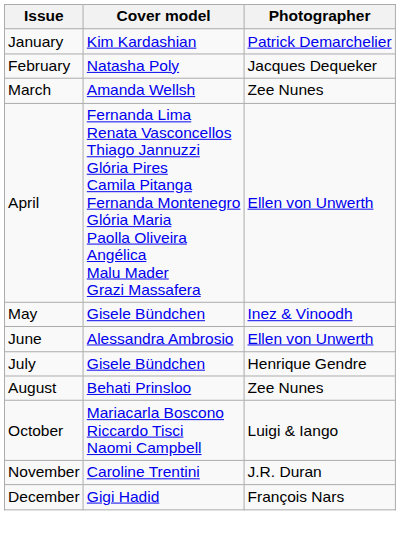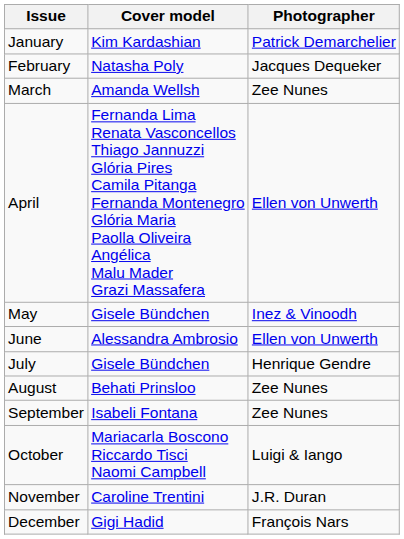 <table class="wikitable">
 <tr>
 <th>Issue</th>
 <th>Cover model</th>
 <th>Photographer</th>
 </tr>
 <tr>
 <td>January</td>
 <td><a href='#'>Kim Kardashian</a></td>
 <td><a href='#'>Patrick Demarchelier</a></td>
 </tr>
 <tr>
 <td>February</td>
 <td><a href='#'>Natasha Poly</a></td>
 <td>Jacques Dequeker</td>
 </tr>
 <tr>
 <td>March</td>
 <td><a href='#'>Amanda Wellsh</a></td>
 <td>Zee Nunes</td>
 </tr>
 <tr>
 <td>April</td>
 <td><a href='#'>Fernanda Lima</a><br><a href='#'>Renata Vasconcellos</a><br><a href='#'>Thiago Jannuzzi</a><br> <a href='#'>Glória Pires</a><br><a href='#'>Camila Pitanga</a><br><a href='#'>Fernanda Montenegro</a><br><a href='#'>Glória Maria</a><br><a href='#'>Paolla Oliveira</a><br><a href='#'>Angélica</a><br><a href='#'>Malu Mader</a><br><a href='#'>Grazi Massafera</a></td>
 <td><a href='#'>Ellen von Unwerth</a></td>
 </tr>
 <tr>
 <td>May</td>
 <td><a href='#'>Gisele Bündchen</a></td>
 <td><a href='#'>Inez & Vinoodh</a></td>
 </tr>
 <tr>
 <td>June</td>
 <td><a href='#'>Alessandra Ambrosio</a></td>
 <td><a href='#'>Ellen von Unwerth</a></td>
 </tr>
 <tr>
 <td>July</td>
 <td><a href='#'>Gisele Bündchen</a></td>
 <td>Henrique Gendre</td>
 </tr>
 <tr>
 <td>August</td>
 <td><a href='#'>Behati Prinsloo</a></td>
 <td>Zee Nunes</td>
 </tr>
 <tr>
+<td>September</td>
+<td><a href='#'>Isabeli Fontana</a></td>
+<td>Zee Nunes</td>
+</tr>
+<tr>
 <td>October</td>
 <td><a href='#'>Mariacarla Boscono</a><br><a href='#'>Riccardo Tisci</a><br><a href='#'>Naomi Campbell</a></td>
 <td>Luigi & Iango</td>
 </tr>
 <tr>
 <td>November</td>
 <td><a href='#'>Caroline Trentini</a></td>
 <td>J.R. Duran</td>
 </tr>
 <tr>
 <td>December</td>
 <td><a href='#'>Gigi Hadid</a></td>
 <td>François Nars</td>
 </tr>
 </table>
